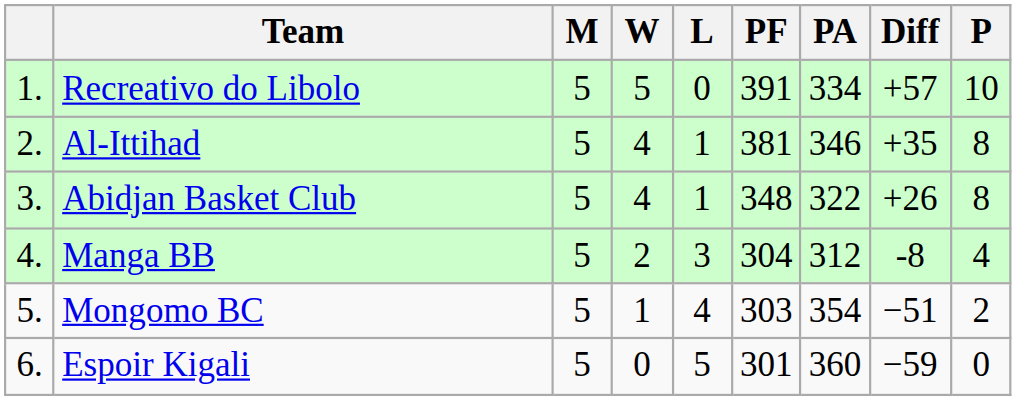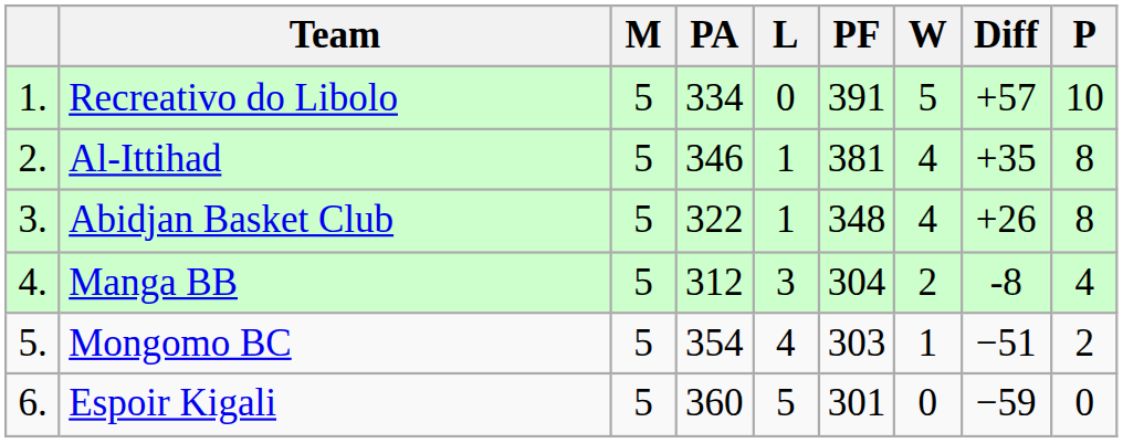 <table class="wikitable" style="text-align:center">
 <tr>
 <th width=15></th>
 <th width=220>Team</th>
 <th width=20>M</th>
-<th width=20>W</th>
+<th width=20>PA</th>
 <th width=20>L</th>
 <th width=20>PF</th>
-<th width=20>PA</th>
+<th width=20>W</th>
 <th width=30>Diff</th>
 <th width=20>P</th>
 </tr>
 <tr style="background: #ccffcc;">
 <td>1.</td>
 <td align=left> <a href='#'>Recreativo do Libolo</a></td>
 <td>5</td>
-<td>5</td>
+<td>334</td>
 <td>0</td>
 <td>391</td>
-<td>334</td>
+<td>5</td>
 <td>+57</td>
 <td>10</td>
 </tr>
 <tr style="background: #ccffcc;">
 <td>2.</td>
 <td align=left> <a href='#'>Al-Ittihad</a></td>
 <td>5</td>
-<td>4</td>
+<td>346</td>
 <td>1</td>
 <td>381</td>
-<td>346</td>
+<td>4</td>
 <td>+35</td>
 <td>8</td>
 </tr>
 <tr style="background: #ccffcc;">
 <td>3.</td>
 <td align=left> <a href='#'>Abidjan Basket Club</a></td>
 <td>5</td>
-<td>4</td>
+<td>322</td>
 <td>1</td>
 <td>348</td>
-<td>322</td>
+<td>4</td>
 <td>+26</td>
 <td>8</td>
 </tr>
 <tr style="background: #ccffcc;">
 <td>4.</td>
 <td align=left> <a href='#'>Manga BB</a></td>
 <td>5</td>
-<td>2</td>
+<td>312</td>
 <td>3</td>
 <td>304</td>
-<td>312</td>
+<td>2</td>
 <td>-8</td>
 <td>4</td>
 </tr>
 <tr>
 <td>5.</td>
 <td align=left> <a href='#'>Mongomo BC</a></td>
 <td>5</td>
-<td>1</td>
+<td>354</td>
 <td>4</td>
 <td>303</td>
-<td>354</td>
+<td>1</td>
 <td>−51</td>
 <td>2</td>
 </tr>
 <tr>
 <td>6.</td>
 <td align=left> <a href='#'>Espoir Kigali</a></td>
 <td>5</td>
-<td>0</td>
+<td>360</td>
 <td>5</td>
 <td>301</td>
-<td>360</td>
+<td>0</td>
 <td>−59</td>
 <td>0</td>
 </tr>
 </table>
